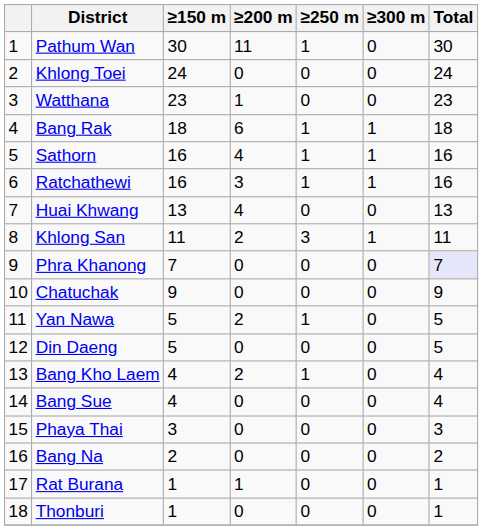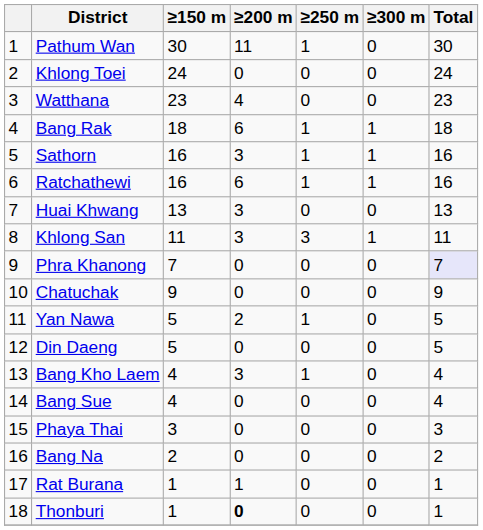 <table class="wikitable sortable">
 <tr>
 <th></th>
 <th>District</th>
 <th>≥150 m</th>
 <th>≥200 m</th>
 <th>≥250 m</th>
 <th>≥300 m</th>
 <th>Total</th>
 </tr>
 <tr>
 <td>1</td>
 <td><a href='#'>Pathum Wan</a></td>
 <td>30</td>
 <td>11</td>
 <td>1</td>
 <td>0</td>
 <td>30</td>
 </tr>
 <tr>
 <td>2</td>
 <td><a href='#'>Khlong Toei</a></td>
 <td>24</td>
 <td>0</td>
 <td>0</td>
 <td>0</td>
 <td>24</td>
 </tr>
 <tr>
 <td>3</td>
 <td><a href='#'>Watthana</a></td>
 <td>23</td>
-<td>1</td>
+<td>4</td>
 <td>0</td>
 <td>0</td>
 <td>23</td>
 </tr>
 <tr>
 <td>4</td>
 <td><a href='#'>Bang Rak</a></td>
 <td>18</td>
 <td>6</td>
 <td>1</td>
 <td>1</td>
 <td>18</td>
 </tr>
 <tr>
 <td>5</td>
 <td><a href='#'>Sathorn</a></td>
 <td>16</td>
-<td>4</td>
+<td>3</td>
 <td>1</td>
 <td>1</td>
 <td>16</td>
 </tr>
 <tr>
 <td>6</td>
 <td><a href='#'>Ratchathewi</a></td>
 <td>16</td>
-<td>3</td>
+<td>6</td>
 <td>1</td>
 <td>1</td>
 <td>16</td>
 </tr>
 <tr>
 <td>7</td>
 <td><a href='#'>Huai Khwang</a></td>
 <td>13</td>
-<td>4</td>
+<td>3</td>
 <td>0</td>
 <td>0</td>
 <td>13</td>
 </tr>
 <tr>
 <td>8</td>
 <td><a href='#'>Khlong San</a></td>
 <td>11</td>
-<td>2</td>
+<td>3</td>
 <td>3</td>
 <td>1</td>
 <td>11</td>
 </tr>
 <tr>
 <td>9</td>
 <td><a href='#'>Phra Khanong</a></td>
 <td>7</td>
 <td>0</td>
 <td>0</td>
 <td>0</td>
 <td style="background: lavender;">7</td>
 </tr>
 <tr>
 <td>10</td>
 <td><a href='#'>Chatuchak</a></td>
 <td>9</td>
 <td>0</td>
 <td>0</td>
 <td>0</td>
 <td>9</td>
 </tr>
 <tr>
 <td>11</td>
 <td><a href='#'>Yan Nawa</a></td>
 <td>5</td>
 <td>2</td>
 <td>1</td>
 <td>0</td>
 <td>5</td>
 </tr>
 <tr>
 <td>12</td>
 <td><a href='#'>Din Daeng</a></td>
 <td>5</td>
 <td>0</td>
 <td>0</td>
 <td>0</td>
 <td>5</td>
 </tr>
 <tr>
 <td>13</td>
 <td><a href='#'>Bang Kho Laem</a></td>
 <td>4</td>
-<td>2</td>
+<td>3</td>
 <td>1</td>
 <td>0</td>
 <td>4</td>
 </tr>
 <tr>
 <td>14</td>
 <td><a href='#'>Bang Sue</a></td>
 <td>4</td>
 <td>0</td>
 <td>0</td>
 <td>0</td>
 <td>4</td>
 </tr>
 <tr>
 <td>15</td>
 <td><a href='#'>Phaya Thai</a></td>
 <td>3</td>
 <td>0</td>
 <td>0</td>
 <td>0</td>
 <td>3</td>
 </tr>
 <tr>
 <td>16</td>
 <td><a href='#'>Bang Na</a></td>
 <td>2</td>
 <td>0</td>
 <td>0</td>
 <td>0</td>
 <td>2</td>
 </tr>
 <tr>
 <td>17</td>
 <td><a href='#'>Rat Burana</a></td>
 <td>1</td>
 <td>1</td>
 <td>0</td>
 <td>0</td>
 <td>1</td>
 </tr>
 <tr>
 <td>18</td>
 <td><a href='#'>Thonburi</a></td>
 <td>1</td>
-<td>0</td>
+<td><strong>0</strong></td>
 <td>0</td>
 <td>0</td>
 <td>1</td>
 </tr>
 <tr>
 </tr>
 </table>
